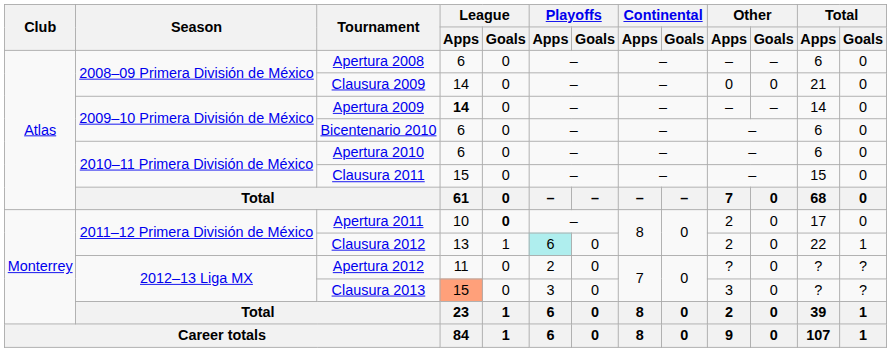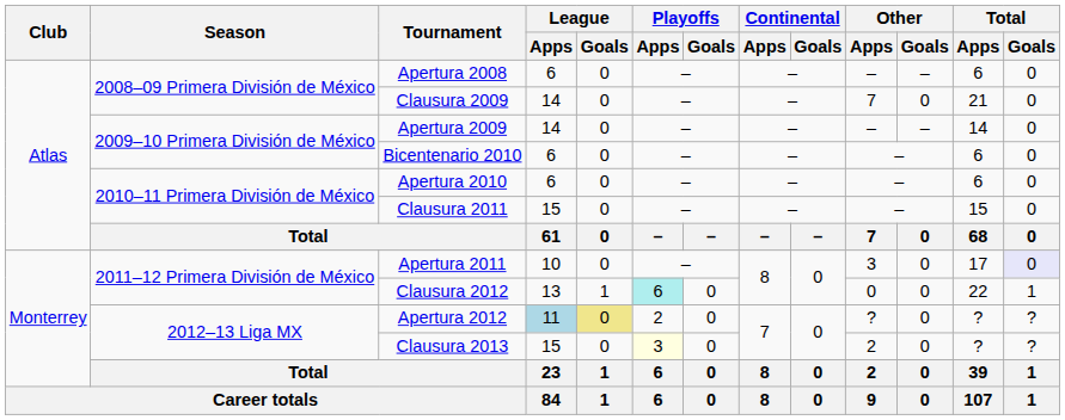 <table class="wikitable" style="text-align: center;">
 <tr>
 <th rowspan="2">Club</th>
 <th rowspan="2">Season</th>
 <th rowspan="2">Tournament</th>
 <th colspan="2">League</th>
 <th colspan="2"><a href='#'>Playoffs</a></th>
 <th colspan="2"><a href='#'>Continental</a></th>
 <th colspan="2">Other</th>
 <th colspan="2">Total</th>
 </tr>
 <tr>
 <th>Apps</th>
 <th>Goals</th>
 <th>Apps</th>
 <th>Goals</th>
 <th>Apps</th>
 <th>Goals</th>
 <th>Apps</th>
 <th>Goals</th>
 <th>Apps</th>
 <th>Goals</th>
 </tr>
 <tr>
 <td rowspan="7" valign="center"><a href='#'>Atlas</a></td>
 <td rowspan="2"><a href='#'>2008–09 Primera División de México</a></td>
 <td><a href='#'>Apertura 2008</a></td>
 <td>6</td>
 <td>0</td>
 <td colspan="2">–</td>
 <td colspan="2">–</td>
 <td>–</td>
 <td>–</td>
 <td>6</td>
 <td>0</td>
 </tr>
 <tr>
 <td><a href='#'>Clausura 2009</a></td>
 <td>14</td>
 <td>0</td>
 <td colspan="2">–</td>
 <td colspan="2">–</td>
-<td>0</td>
+<td>7</td>
 <td>0</td>
 <td>21</td>
 <td>0</td>
 </tr>
 <tr>
 <td rowspan="2"><a href='#'>2009–10 Primera División de México</a></td>
 <td><a href='#'>Apertura 2009</a></td>
-<td><strong>14</strong></td>
+<td>14</td>
 <td>0</td>
 <td colspan="2">–</td>
 <td colspan="2">–</td>
 <td>–</td>
 <td>–</td>
 <td>14</td>
 <td>0</td>
 </tr>
 <tr>
 <td><a href='#'>Bicentenario 2010</a></td>
 <td>6</td>
 <td>0</td>
 <td colspan="2">–</td>
 <td colspan="2">–</td>
 <td colspan="2">–</td>
 <td>6</td>
 <td>0</td>
 </tr>
 <tr>
 <td rowspan="2"><a href='#'>2010–11 Primera División de México</a></td>
 <td><a href='#'>Apertura 2010</a></td>
 <td>6</td>
 <td>0</td>
 <td colspan="2">–</td>
 <td colspan="2">–</td>
 <td colspan="2">–</td>
 <td>6</td>
 <td>0</td>
 </tr>
 <tr>
 <td><a href='#'>Clausura 2011</a></td>
 <td>15</td>
 <td>0</td>
 <td colspan="2">–</td>
 <td colspan="2">–</td>
 <td colspan="2">–</td>
 <td>15</td>
 <td>0</td>
 </tr>
 <tr>
 <th colspan="2">Total</th>
 <th>61</th>
 <th>0</th>
 <th>–</th>
 <th>–</th>
 <th>–</th>
 <th>–</th>
 <th>7</th>
 <th>0</th>
 <th>68</th>
 <th>0</th>
 </tr>
 <tr>
 <td rowspan="5" valign="center"><a href='#'>Monterrey</a></td>
 <td rowspan="2"><a href='#'>2011–12 Primera División de México</a></td>
 <td><a href='#'>Apertura 2011</a></td>
 <td>10</td>
-<td><strong>0</strong></td>
+<td>0</td>
 <td colspan="2">–</td>
 <td rowspan="2">8</td>
 <td rowspan="2">0</td>
-<td>2</td>
+<td>3</td>
 <td>0</td>
 <td>17</td>
-<td>0</td>
+<td style="background: lavender;">0</td>
 </tr>
 <tr>
 <td><a href='#'>Clausura 2012</a></td>
 <td>13</td>
 <td>1</td>
 <td style="background: paleturquoise;">6</td>
 <td>0</td>
-<td>2</td>
+<td>0</td>
 <td>0</td>
 <td>22</td>
 <td>1</td>
 </tr>
 <tr>
 <td rowspan="2"><a href='#'>2012–13 Liga MX</a></td>
 <td><a href='#'>Apertura 2012</a></td>
-<td>11</td>
-<td>0</td>
+<td style="background: lightblue;">11</td>
+<td style="background: khaki;">0</td>
 <td>2</td>
 <td>0</td>
 <td rowspan="2">7</td>
 <td rowspan="2">0</td>
 <td>?</td>
 <td>0</td>
 <td>?</td>
 <td>?</td>
 </tr>
 <tr>
 <td><a href='#'>Clausura 2013</a></td>
-<td style="background: lightsalmon;">15</td>
+<td>15</td>
 <td>0</td>
-<td>3</td>
+<td style="background: lightyellow;">3</td>
 <td>0</td>
-<td>3</td>
+<td>2</td>
 <td>0</td>
 <td>?</td>
 <td>?</td>
 </tr>
 <tr>
 <th colspan="2">Total</th>
 <th>23</th>
 <th>1</th>
 <th>6</th>
 <th>0</th>
 <th>8</th>
 <th>0</th>
 <th>2</th>
 <th>0</th>
 <th>39</th>
 <th>1</th>
 </tr>
 <tr>
 <th colspan="3">Career totals</th>
 <th>84</th>
 <th>1</th>
 <th>6</th>
 <th>0</th>
 <th>8</th>
 <th>0</th>
 <th>9</th>
 <th>0</th>
 <th>107</th>
 <th>1</th>
 </tr>
 </table>
